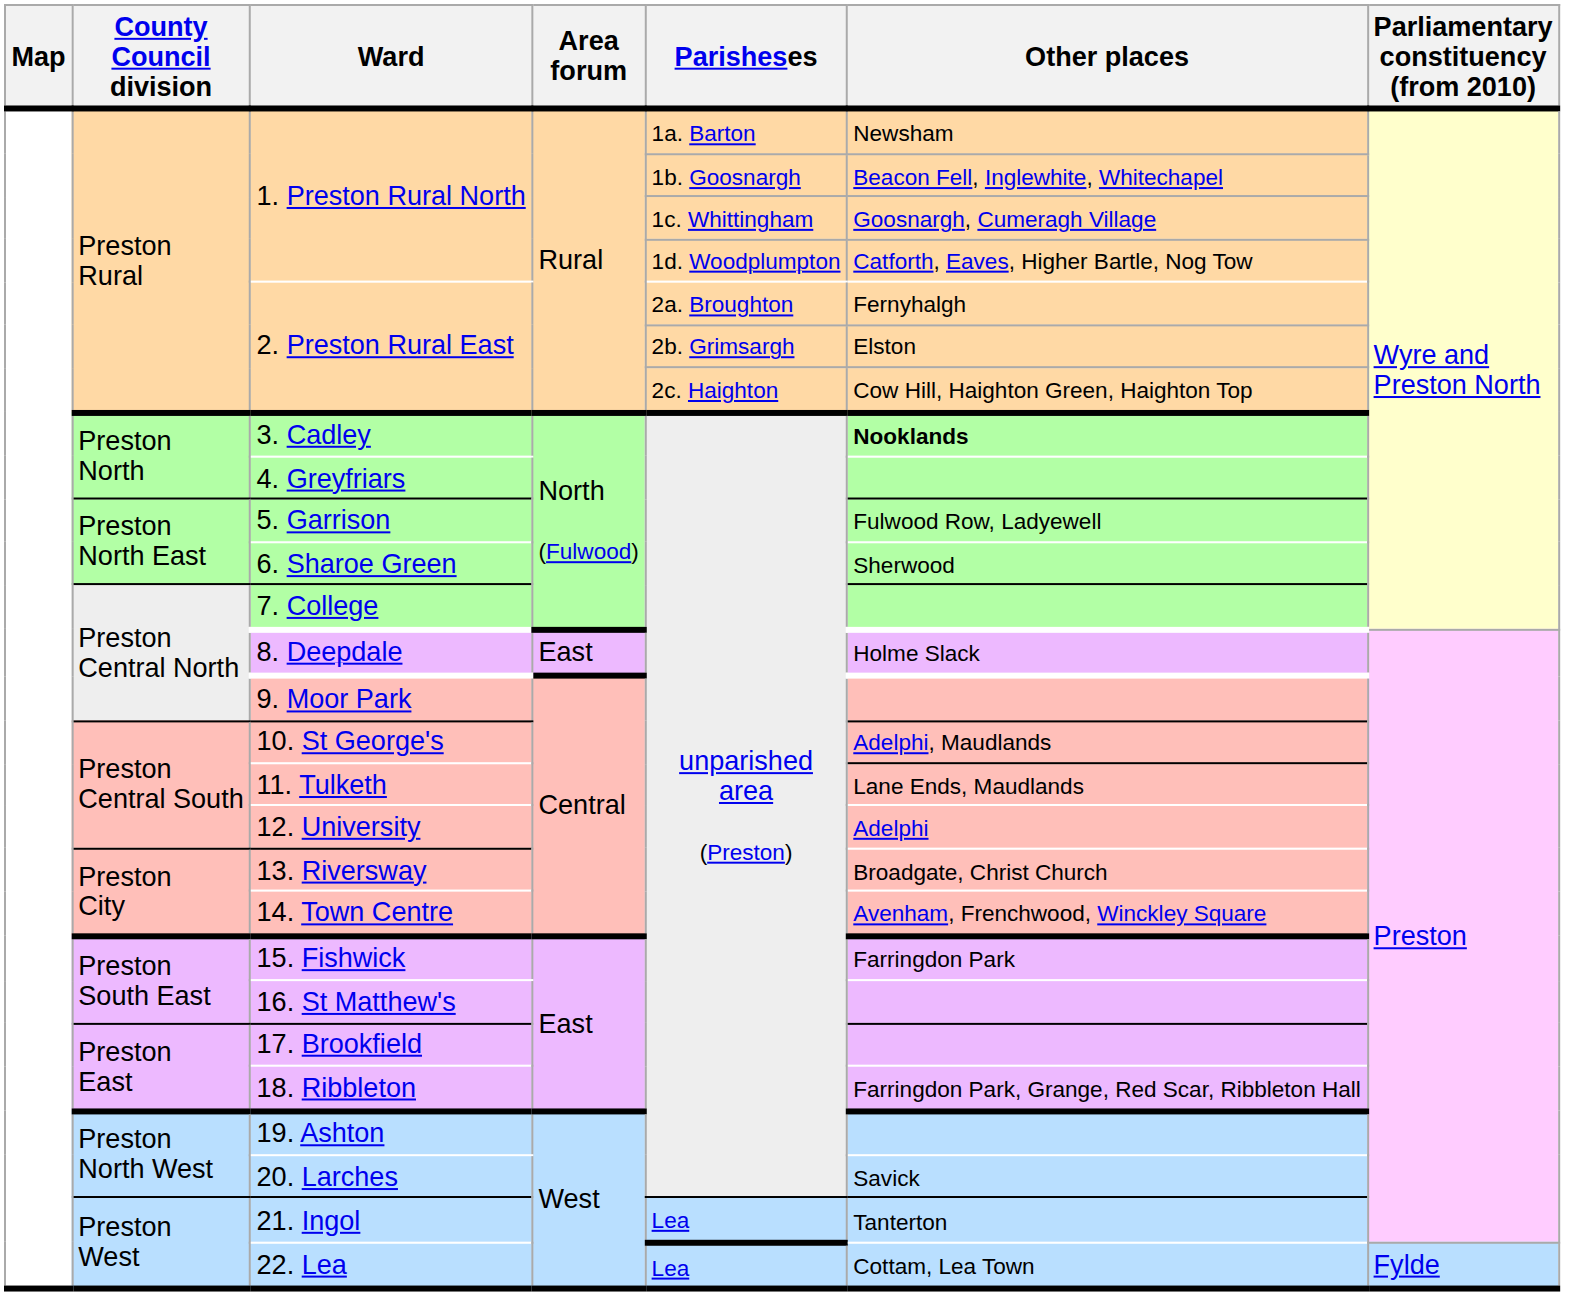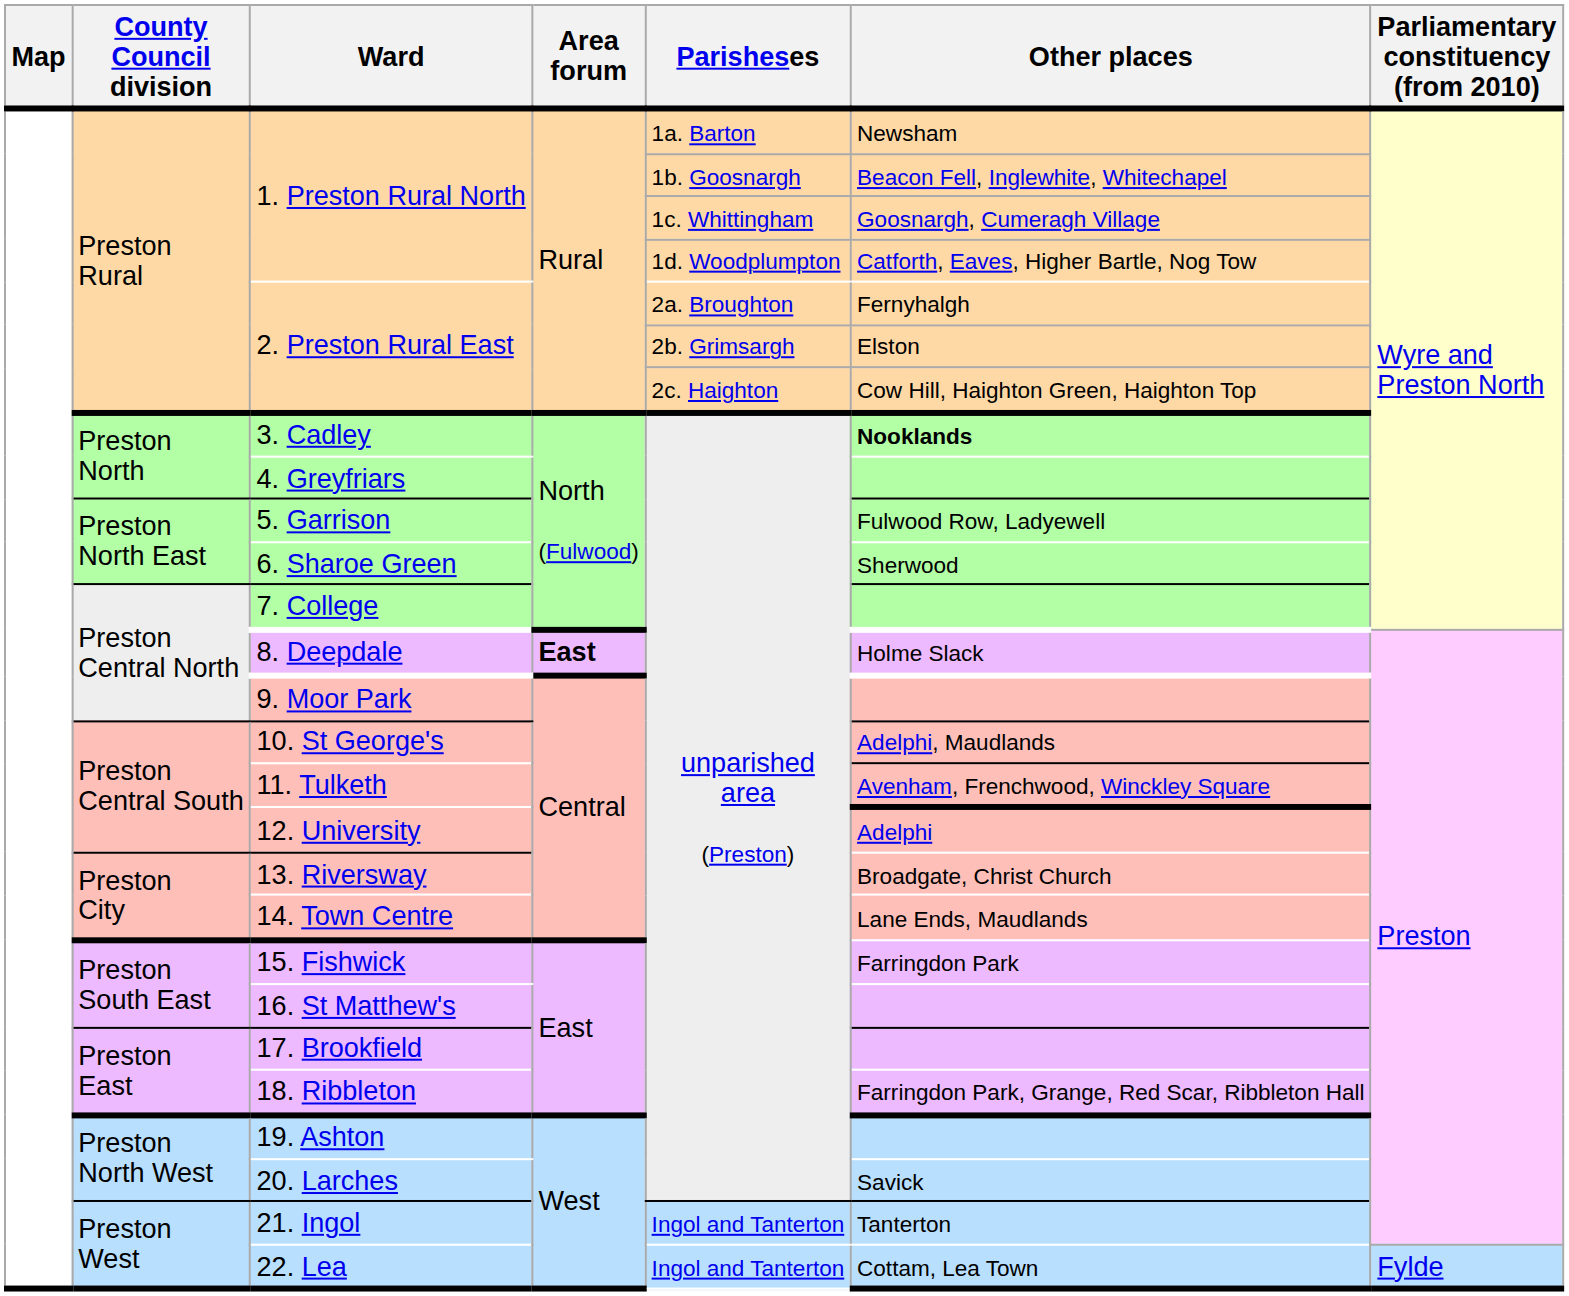 <table class="wikitable" style="font-size: 85%">
 <tr style="border-bottom: 3px solid black">
 <th>Map</th>
 <th><a href='#'>County<br>Council</a><br>division</th>
 <th>Ward</th>
 <th>Area<br>forum</th>
 <th><a href='#'>Parishes</a>es</th>
 <th>Other places</th>
 <th>Parliamentary<br>constituency<br>(from 2010)</th>
 </tr>
 <tr>
 <td rowspan="27" style="background: white; border-bottom: 3px solid black"><br><br></td>
 <td rowspan="7" style="background: #ffd9a5; border-bottom: 3px solid black">Preston<br>Rural</td>
 <td rowspan="4" style="background: #ffd9a5; border-bottom: 1px solid white">1. <a href='#'>Preston Rural North</a></td>
 <td rowspan="7" style="background: #ffd9a5; border-bottom: 3px solid black">Rural</td>
 <td style="background: #ffd9a5"><small>1a. <a href='#'>Barton</a></small></td>
 <td style="background: #ffd9a5"><small>Newsham</small></td>
 <td rowspan="12" style="background: #FFFFCC"><a href='#'>Wyre and<br>Preston North</a></td>
 </tr>
 <tr>
 <td style="background: #ffd9a5"><small>1b. <a href='#'>Goosnargh</a></small></td>
 <td style="background: #ffd9a5"><small><a href='#'>Beacon Fell</a>, <a href='#'>Inglewhite</a>, <a href='#'>Whitechapel</a></small></td>
 </tr>
 <tr>
 <td style="background: #ffd9a5"><small>1c. <a href='#'>Whittingham</a></small></td>
 <td style="background: #ffd9a5"><small><a href='#'>Goosnargh</a>, <a href='#'>Cumeragh Village</a></small></td>
 </tr>
 <tr>
 <td style="background: #ffd9a5; border-bottom: 1px solid white"><small>1d. <a href='#'>Woodplumpton</a></small></td>
 <td style="background: #ffd9a5; border-bottom: 1px solid white"><small><a href='#'>Catforth</a>, <a href='#'>Eaves</a>, Higher Bartle, Nog Tow</small></td>
 </tr>
 <tr>
 <td rowspan="3" style="background: #ffd9a5; border-bottom: 3px solid black">2. <a href='#'>Preston Rural East</a></td>
 <td style="background: #ffd9a5"><small>2a. <a href='#'>Broughton</a></small></td>
 <td style="background: #ffd9a5"><small>Fernyhalgh</small></td>
 </tr>
 <tr>
 <td style="background: #ffd9a5"><small>2b. <a href='#'>Grimsargh</a></small></td>
 <td style="background: #ffd9a5"><small>Elston</small></td>
 </tr>
 <tr>
 <td style="background: #ffd9a5; border-bottom: 3px solid black"><small>2c. <a href='#'>Haighton</a></small></td>
 <td style="background: #ffd9a5; border-bottom: 3px solid black"><small>Cow Hill, Haighton Green, Haighton Top</small></td>
 </tr>
 <tr>
 <td rowspan="2" style="background: #b2ffa5; border-bottom: 1px solid black">Preston<br>North</td>
 <td style="background: #b2ffa5; border-bottom: 1px solid white">3. <a href='#'>Cadley</a></td>
 <td rowspan="5" style="background: #b2ffa5; border-bottom: 3px solid black">North<br><br><small>(<a href='#'>Fulwood</a>)</small></td>
 <td rowspan="18" style="background: #eeeeee; text-align: center; border-bottom: 1px solid black"><a href='#'>unparished<br>area</a><br><br><small>(<a href='#'>Preston</a>)</small></td>
 <td style="background: #b2ffa5; border-bottom: 1px solid white"><strong><small>Nooklands</small></strong></td>
 </tr>
 <tr>
 <td style="background: #b2ffa5; border-bottom: 1px solid black">4. <a href='#'>Greyfriars</a></td>
 <td style="background: #b2ffa5; border-bottom: 1px solid black"><small></small></td>
 </tr>
 <tr>
 <td rowspan="2" style="background: #b2ffa5; border-bottom: 1px solid black">Preston<br>North East</td>
 <td style="background: #b2ffa5; border-bottom: 1px solid white">5. <a href='#'>Garrison</a></td>
 <td style="background: #b2ffa5; border-bottom: 1px solid white"><small>Fulwood Row, Ladyewell</small></td>
 </tr>
 <tr>
 <td style="background: #b2ffa5; border-bottom: 1px solid black">6. <a href='#'>Sharoe Green</a></td>
 <td style="background: #b2ffa5; border-bottom: 1px solid black"><small>Sherwood</small></td>
 </tr>
 <tr>
 <td rowspan="3" style="background: #eeeeee; border-bottom: 1px solid black">Preston<br>Central North</td>
 <td style="background: #b2ffa5; border-bottom: 3px solid white">7. <a href='#'>College</a></td>
 <td style="background: #b2ffa5; border-bottom: 3px solid white"><small></small></td>
 </tr>
 <tr>
 <td style="background: #edb9ff; border-bottom: 3px solid white">8. <a href='#'>Deepdale</a></td>
-<td style="background: #edb9ff; border-bottom: 3px solid black">East</td>
+<td style="background: #edb9ff; border-bottom: 3px solid black"><strong>East</strong></td>
 <td style="background: #edb9ff; border-bottom: 3px solid white"><small>Holme Slack</small></td>
 <td rowspan="14" style="background: #FFCCFF"><a href='#'>Preston</a></td>
 </tr>
 <tr>
 <td style="background: #ffbfb9; border-bottom: 1px solid black">9. <a href='#'>Moor Park</a></td>
 <td rowspan="6" style="background: #ffbfb9; border-bottom: 3px solid black">Central</td>
 <td style="background: #ffbfb9; border-bottom: 1px solid black"><small></small></td>
 </tr>
 <tr>
 <td rowspan="3" style="background: #ffbfb9; border-bottom: 1px solid black">Preston<br>Central South</td>
 <td style="background: #ffbfb9; border-bottom: 1px solid white">10. <a href='#'>St George's</a></td>
 <td style="background: #ffbfb9; border-bottom: 1px solid black"><small><a href='#'>Adelphi</a>, Maudlands</small></td>
 </tr>
 <tr>
 <td style="background: #ffbfb9; border-bottom: 1px solid white">11. <a href='#'>Tulketh</a></td>
-<td style="background: #ffbfb9; border-bottom: 1px solid white"><small>Lane Ends, Maudlands</small></td>
+<td style="background: #ffbfb9; border-bottom: 3px solid black"><small><a href='#'>Avenham</a>, Frenchwood, <a href='#'>Winckley Square</a></small></td>
 </tr>
 <tr>
 <td style="background: #ffbfb9; border-bottom: 1px solid black">12. <a href='#'>University</a></td>
 <td style="background: #ffbfb9; border-bottom: 1px solid white"><small><a href='#'>Adelphi</a></small></td>
 </tr>
 <tr>
 <td rowspan="2" style="background: #ffbfb9; border-bottom: 3px solid black">Preston<br>City</td>
 <td style="background: #ffbfb9; border-bottom: 1px solid white">13. <a href='#'>Riversway</a></td>
 <td style="background: #ffbfb9; border-bottom: 1px solid white"><small>Broadgate, Christ Church</small></td>
 </tr>
 <tr>
 <td style="background: #ffbfb9; border-bottom: 3px solid black">14. <a href='#'>Town Centre</a></td>
-<td style="background: #ffbfb9; border-bottom: 3px solid black"><small><a href='#'>Avenham</a>, Frenchwood, <a href='#'>Winckley Square</a></small></td>
+<td style="background: #ffbfb9; border-bottom: 1px solid white"><small>Lane Ends, Maudlands</small></td>
 </tr>
 <tr>
 <td rowspan="2" style="background: #edb9ff; border-bottom: 1px solid black">Preston<br>South East</td>
 <td style="background: #edb9ff; border-bottom: 1px solid white">15. <a href='#'>Fishwick</a></td>
 <td rowspan="4" style="background: #edb9ff; border-bottom: 3px solid black">East</td>
 <td style="background: #edb9ff; border-bottom: 1px solid white"><small>Farringdon Park</small></td>
 </tr>
 <tr>
 <td style="background: #edb9ff; border-bottom: 1px solid black">16. <a href='#'>St Matthew's</a></td>
 <td style="background: #edb9ff; border-bottom: 1px solid black"><small></small></td>
 </tr>
 <tr>
 <td rowspan="2" style="background: #edb9ff; border-bottom: 3px solid black">Preston<br>East</td>
 <td style="background: #edb9ff; border-bottom: 1px solid white">17. <a href='#'>Brookfield</a></td>
 <td style="background: #edb9ff; border-bottom: 1px solid white"><small></small></td>
 </tr>
 <tr>
 <td style="background: #edb9ff; border-bottom: 3px solid black">18. <a href='#'>Ribbleton</a></td>
 <td style="background: #edb9ff; border-bottom: 3px solid black"><small>Farringdon Park, Grange, Red Scar, Ribbleton Hall</small></td>
 </tr>
 <tr>
 <td rowspan="2" style="background: #b9dfff; border-bottom: 1px solid black">Preston<br>North West</td>
 <td style="background: #b9dfff; border-bottom: 1px solid white">19. <a href='#'>Ashton</a></td>
 <td rowspan="4" style="background: #b9dfff; border-bottom: 3px solid black">West</td>
 <td style="background: #b9dfff; border-bottom: 1px solid white"><small></small></td>
 </tr>
 <tr>
 <td style="background: #b9dfff; border-bottom: 1px solid black">20. <a href='#'>Larches</a></td>
 <td style="background: #b9dfff; border-bottom: 1px solid black"><small>Savick</small></td>
 </tr>
 <tr>
 <td rowspan="2" style="background: #b9dfff; border-bottom: 3px solid black">Preston<br>West</td>
 <td style="background: #b9dfff; border-bottom: 1px solid white">21. <a href='#'>Ingol</a></td>
-<td style="background: #b9dfff; border-bottom: 3px solid black"><small><a href='#'>Lea</a></small></td>
+<td style="background: #b9dfff; border-bottom: 1px solid white"><small><a href='#'>Ingol and Tanterton</a></small></td>
 <td style="background: #b9dfff; border-bottom: 1px solid white"><small>Tanterton</small></td>
 </tr>
 <tr>
 <td style="background: #b9dfff; border-bottom: 3px solid black">22. <a href='#'>Lea</a></td>
-<td style="background: #b9dfff; border-bottom: 3px solid black"><small><a href='#'>Lea</a></small></td>
+<td style="background: #b9dfff; border-bottom: 1px solid white"><small><a href='#'>Ingol and Tanterton</a></small></td>
 <td style="background: #b9dfff; border-bottom: 3px solid black"><small>Cottam, Lea Town</small></td>
 <td style="background: #b9dfff; border-bottom: 3px solid black"><a href='#'>Fylde</a></td>
 </tr>
 </table>
